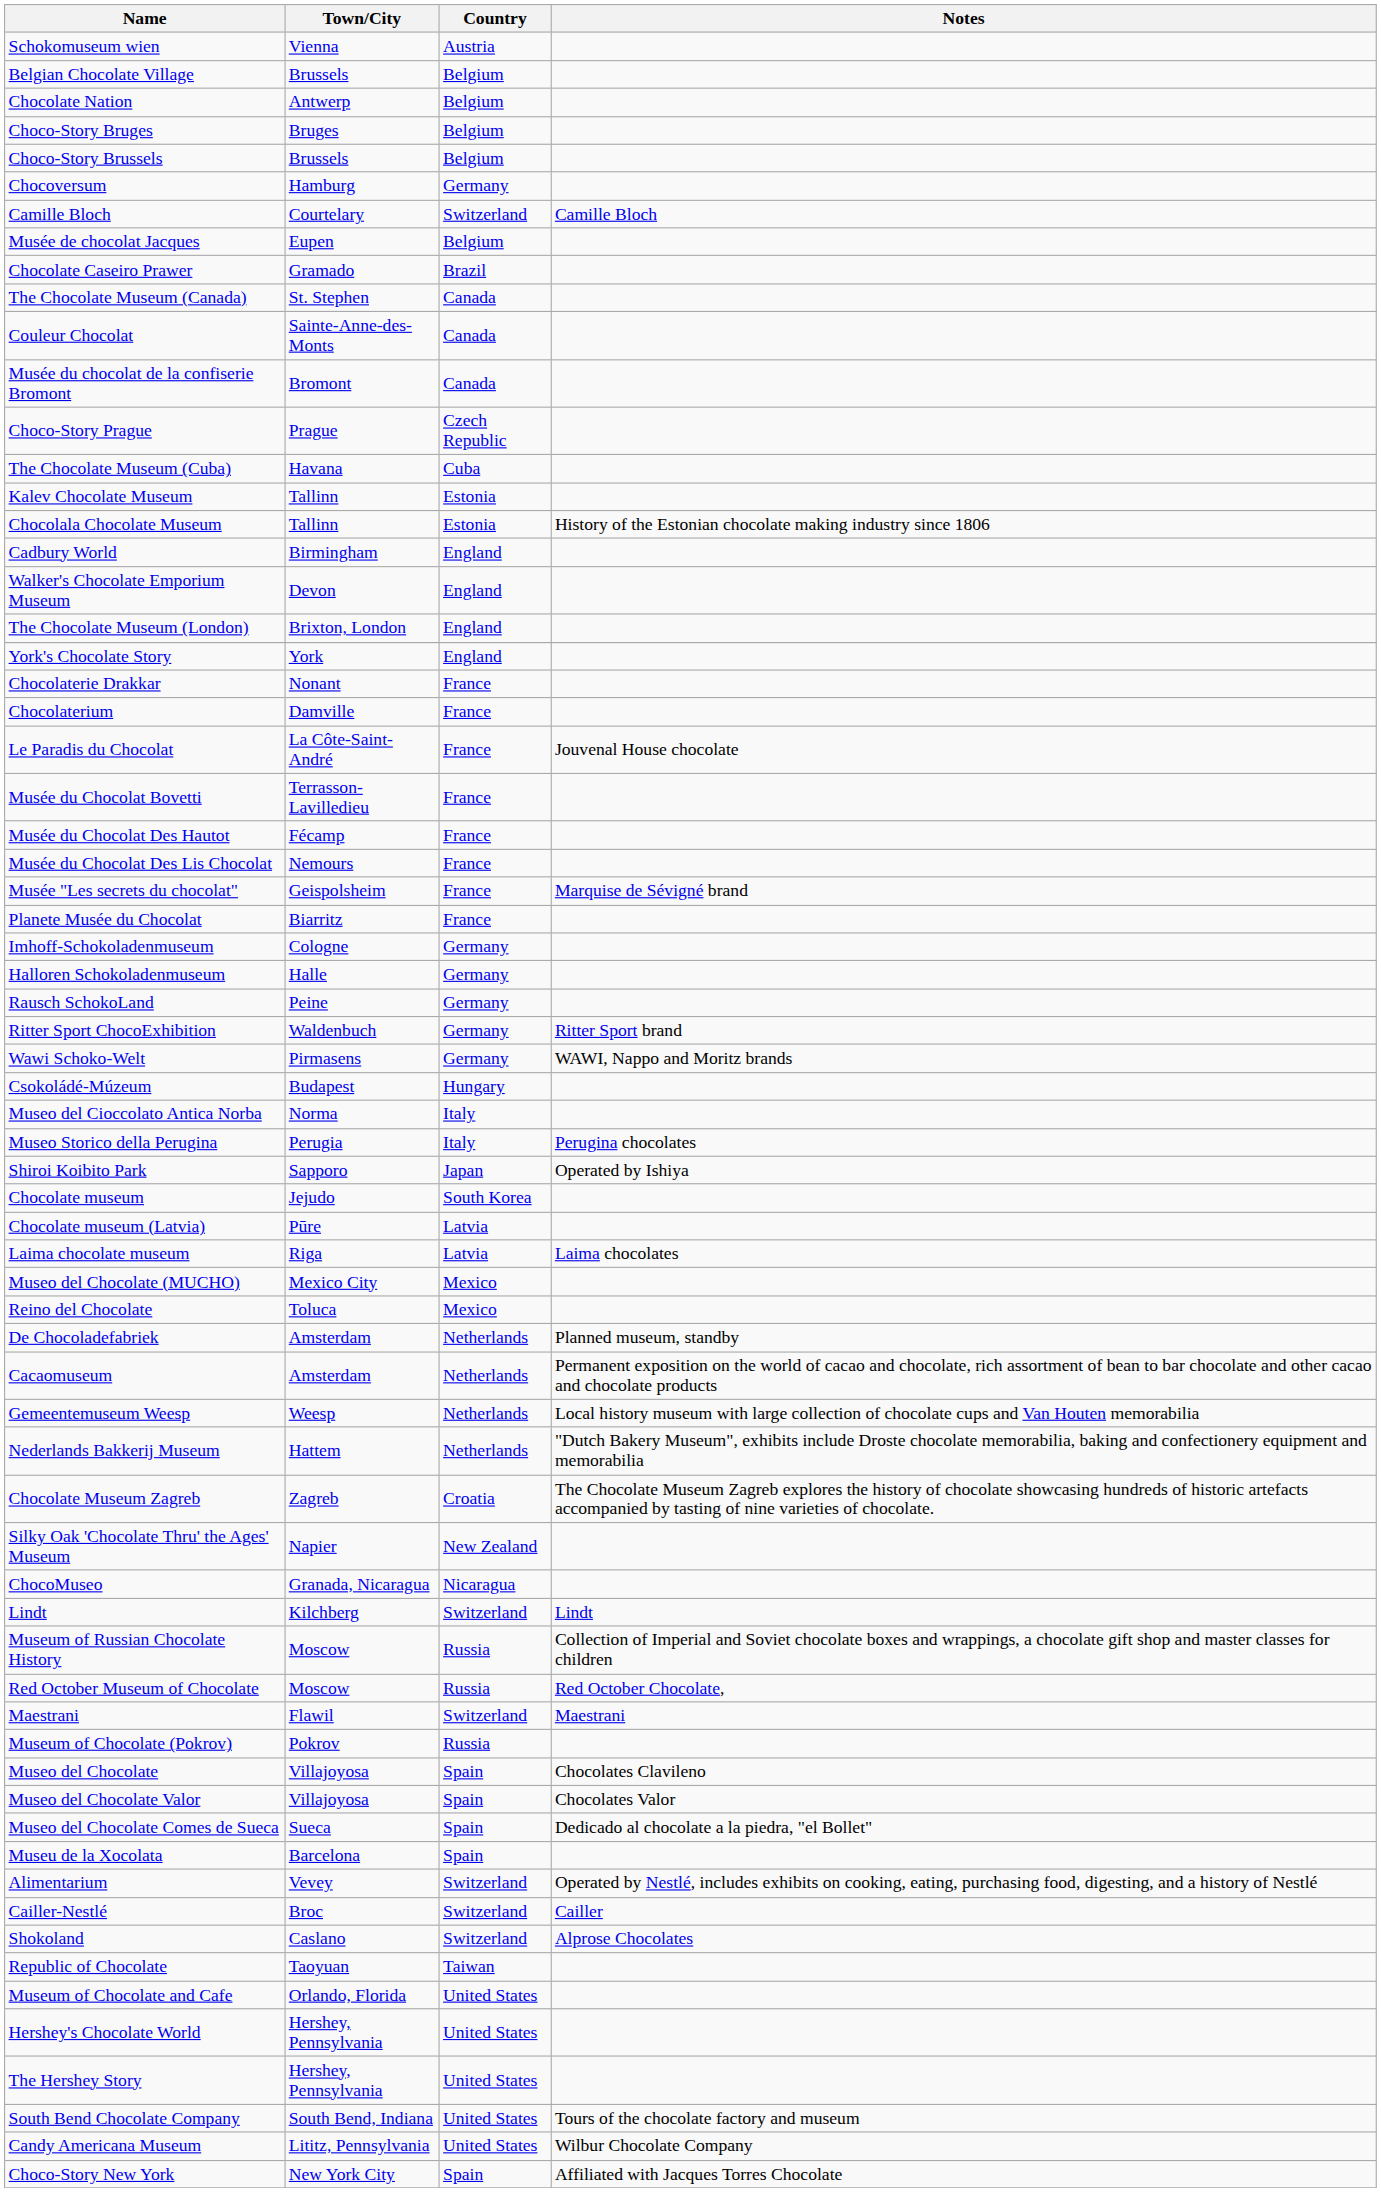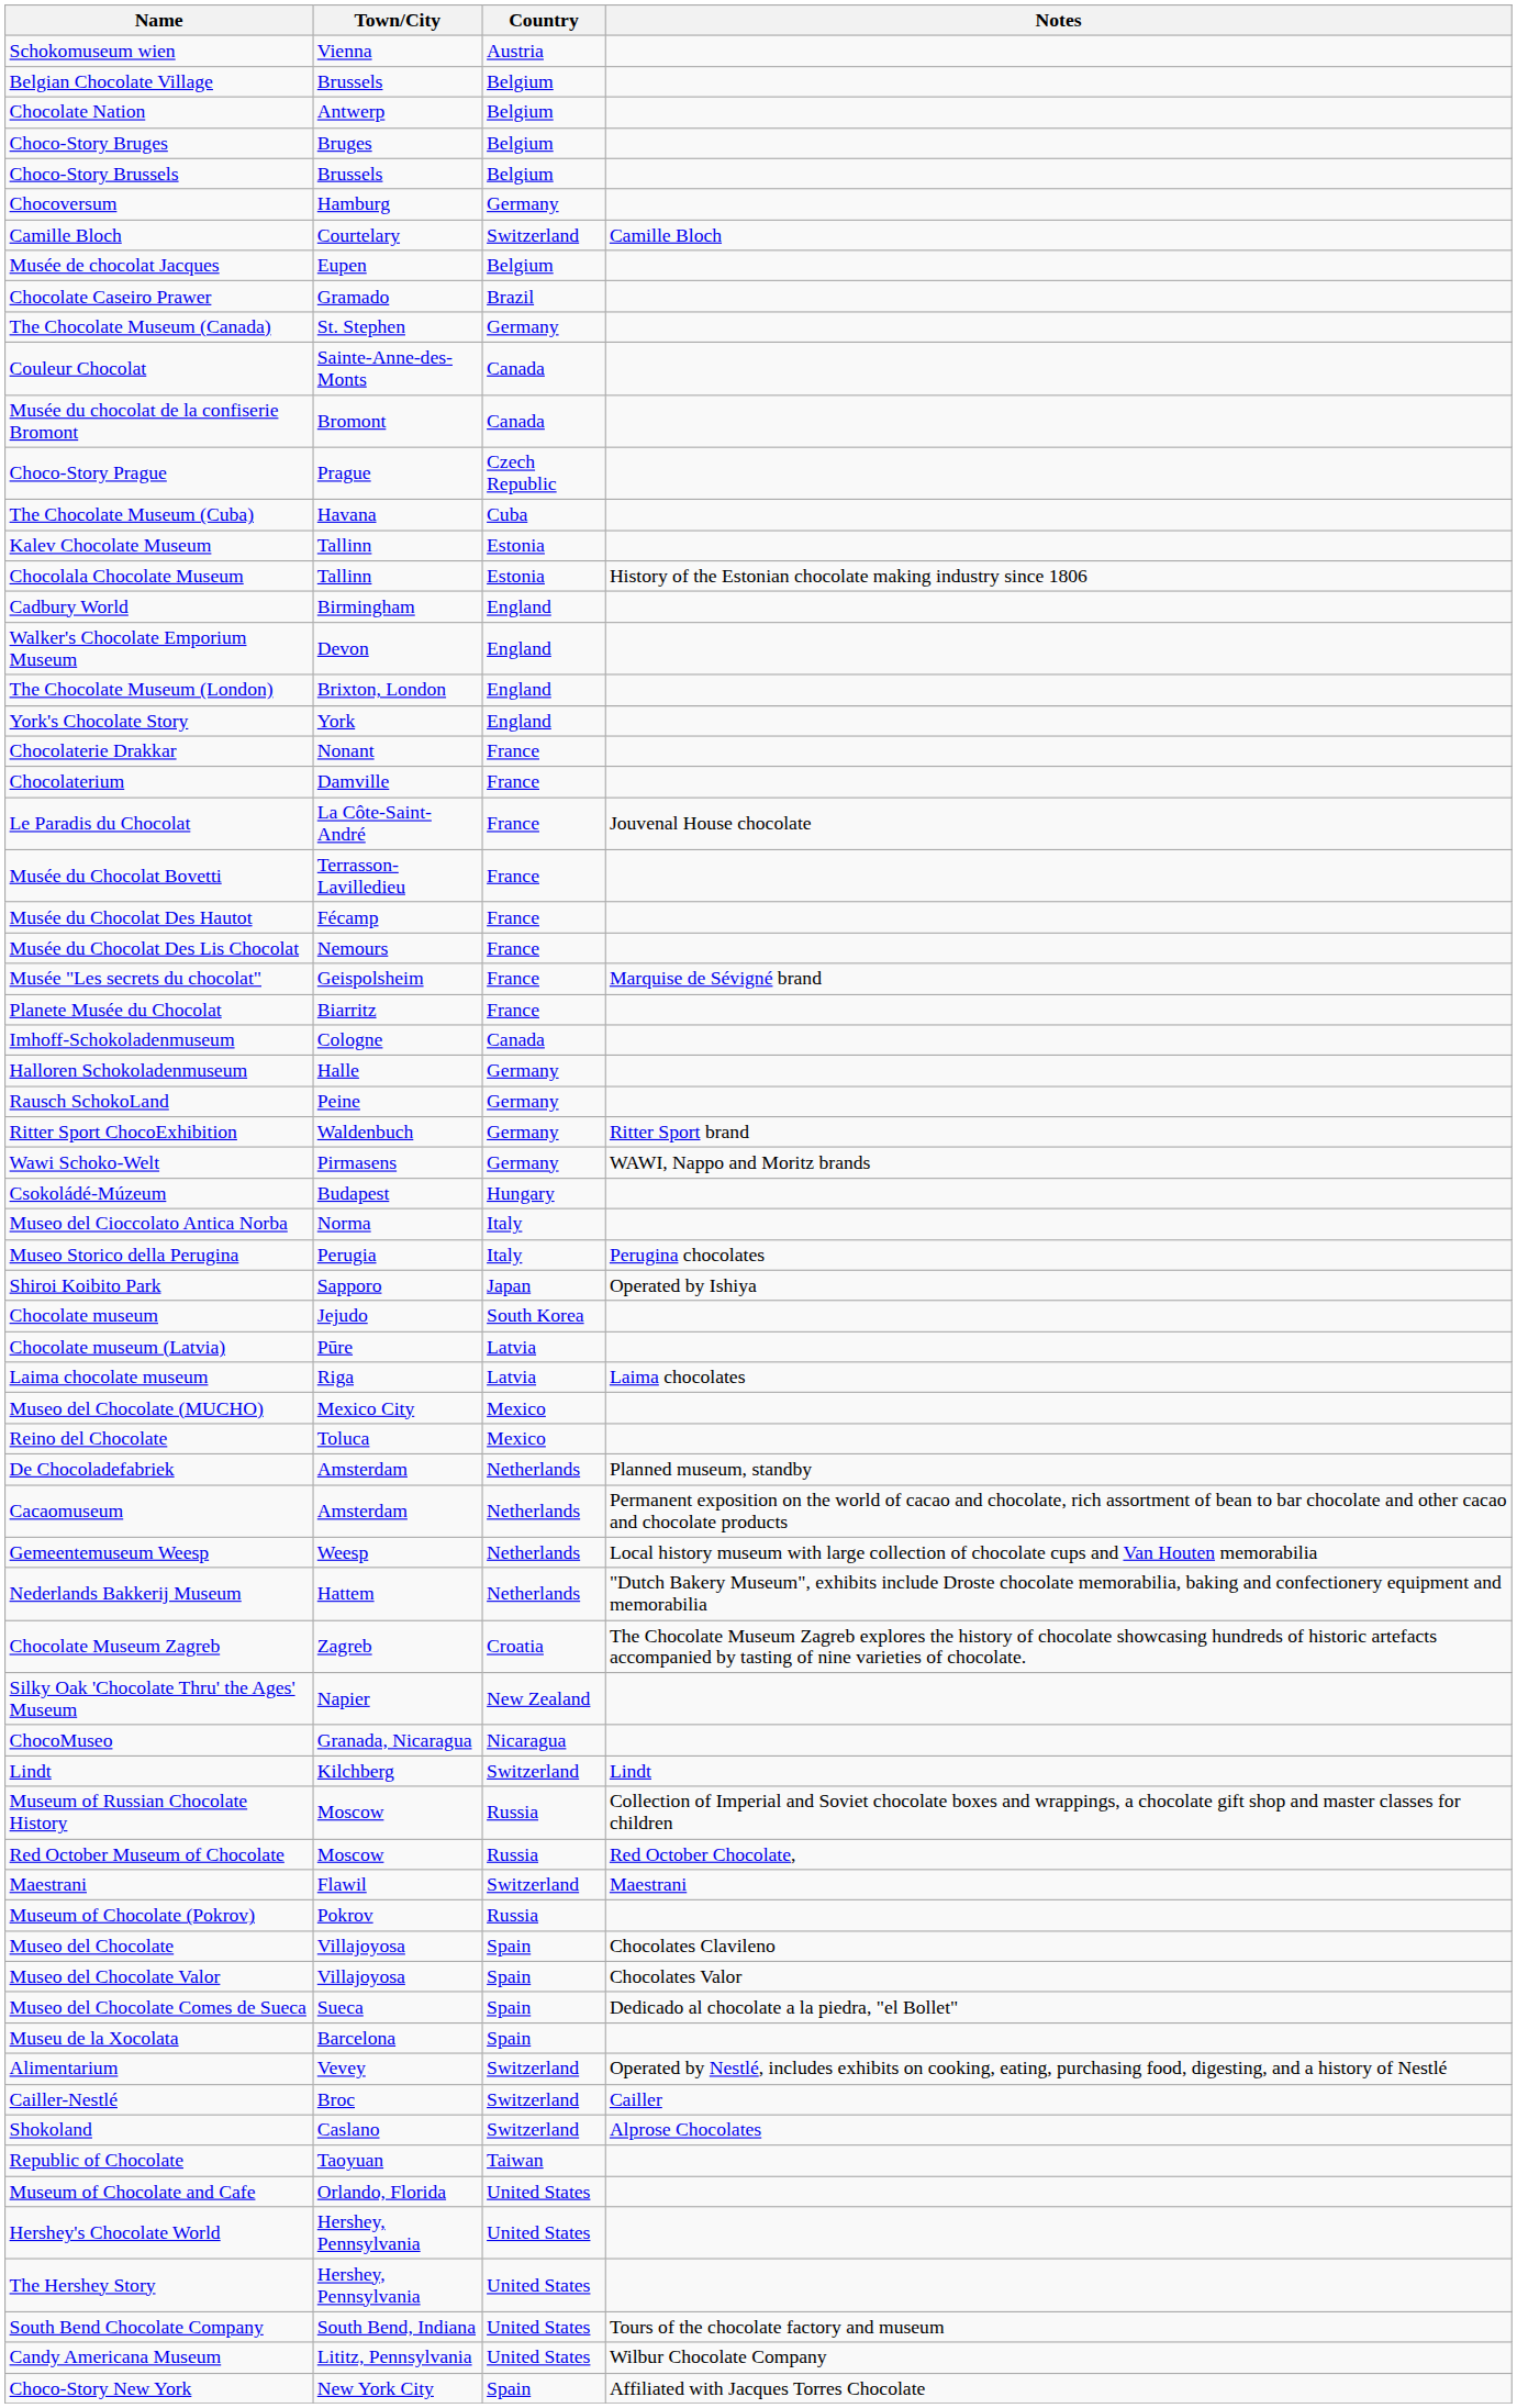 <table class="wikitable sortable">
 <tr>
 <th>Name</th>
 <th>Town/City</th>
 <th>Country</th>
 <th>Notes</th>
 </tr>
 <tr>
 <td><a href='#'>Schokomuseum wien</a></td>
 <td><a href='#'>Vienna</a></td>
 <td><a href='#'>Austria</a></td>
 <td></td>
 </tr>
 <tr>
 <td><a href='#'>Belgian Chocolate Village</a></td>
 <td><a href='#'>Brussels</a></td>
 <td><a href='#'>Belgium</a></td>
 <td></td>
 </tr>
 <tr>
 <td><a href='#'>Chocolate Nation</a></td>
 <td><a href='#'>Antwerp</a></td>
 <td><a href='#'>Belgium</a></td>
 <td></td>
 </tr>
 <tr>
 <td><a href='#'>Choco-Story Bruges</a></td>
 <td><a href='#'>Bruges</a></td>
 <td><a href='#'>Belgium</a></td>
 <td></td>
 </tr>
 <tr>
 <td><a href='#'>Choco-Story Brussels</a></td>
 <td><a href='#'>Brussels</a></td>
 <td><a href='#'>Belgium</a></td>
 <td></td>
 </tr>
 <tr>
 <td><a href='#'>Chocoversum</a></td>
 <td><a href='#'>Hamburg</a></td>
 <td><a href='#'>Germany</a></td>
 <td></td>
 </tr>
 <tr>
 <td><a href='#'>Camille Bloch</a></td>
 <td><a href='#'>Courtelary</a></td>
 <td><a href='#'>Switzerland</a></td>
 <td><a href='#'>Camille Bloch</a></td>
 </tr>
 <tr>
 <td><a href='#'>Musée de chocolat Jacques</a></td>
 <td><a href='#'>Eupen</a></td>
 <td><a href='#'>Belgium</a></td>
 <td></td>
 </tr>
 <tr>
 <td><a href='#'>Chocolate Caseiro Prawer</a></td>
 <td><a href='#'>Gramado</a></td>
 <td><a href='#'>Brazil</a></td>
 <td></td>
 </tr>
 <tr>
 <td><a href='#'>The Chocolate Museum (Canada)</a></td>
 <td><a href='#'>St. Stephen</a></td>
-<td><a href='#'>Canada</a></td>
+<td><a href='#'>Germany</a></td>
 <td></td>
 </tr>
 <tr>
 <td><a href='#'>Couleur Chocolat</a></td>
 <td><a href='#'>Sainte-Anne-des-Monts</a></td>
 <td><a href='#'>Canada</a></td>
 <td></td>
 </tr>
 <tr>
 <td><a href='#'>Musée du chocolat de la confiserie Bromont</a></td>
 <td><a href='#'>Bromont</a></td>
 <td><a href='#'>Canada</a></td>
 <td></td>
 </tr>
 <tr>
 <td><a href='#'>Choco-Story Prague</a></td>
 <td><a href='#'>Prague</a></td>
 <td><a href='#'>Czech Republic</a></td>
 <td></td>
 </tr>
 <tr>
 <td><a href='#'>The Chocolate Museum (Cuba)</a></td>
 <td><a href='#'>Havana</a></td>
 <td><a href='#'>Cuba</a></td>
 <td></td>
 </tr>
 <tr>
 <td><a href='#'>Kalev Chocolate Museum</a></td>
 <td><a href='#'>Tallinn</a></td>
 <td><a href='#'>Estonia</a></td>
 <td></td>
 </tr>
 <tr>
 <td><a href='#'>Chocolala Chocolate Museum</a></td>
 <td><a href='#'>Tallinn</a></td>
 <td><a href='#'>Estonia</a></td>
 <td>History of the Estonian chocolate making industry since 1806</td>
 </tr>
 <tr>
 <td><a href='#'>Cadbury World</a></td>
 <td><a href='#'>Birmingham</a></td>
 <td><a href='#'>England</a></td>
 <td></td>
 </tr>
 <tr>
 <td><a href='#'>Walker's Chocolate Emporium Museum</a></td>
 <td><a href='#'>Devon</a></td>
 <td><a href='#'>England</a></td>
 <td></td>
 </tr>
 <tr>
 <td><a href='#'>The Chocolate Museum (London)</a></td>
 <td><a href='#'>Brixton, London</a></td>
 <td><a href='#'>England</a></td>
 <td></td>
 </tr>
 <tr>
 </tr>
 <tr>
 <td><a href='#'>York's Chocolate Story</a></td>
 <td><a href='#'>York</a></td>
 <td><a href='#'>England</a></td>
 <td></td>
 </tr>
 <tr>
 <td><a href='#'>Chocolaterie Drakkar</a></td>
 <td><a href='#'>Nonant</a></td>
 <td><a href='#'>France</a></td>
 <td></td>
 </tr>
 <tr>
 <td><a href='#'>Chocolaterium</a></td>
 <td><a href='#'>Damville</a></td>
 <td><a href='#'>France</a></td>
 <td></td>
 </tr>
 <tr>
 <td><a href='#'>Le Paradis du Chocolat</a></td>
 <td><a href='#'>La Côte-Saint-André</a></td>
 <td><a href='#'>France</a></td>
 <td>Jouvenal House chocolate</td>
 </tr>
 <tr>
 <td><a href='#'>Musée du Chocolat Bovetti</a></td>
 <td><a href='#'>Terrasson-Lavilledieu</a></td>
 <td><a href='#'>France</a></td>
 <td></td>
 </tr>
 <tr>
 <td><a href='#'>Musée du Chocolat Des Hautot</a></td>
 <td><a href='#'>Fécamp</a></td>
 <td><a href='#'>France</a></td>
 <td></td>
 </tr>
 <tr>
 <td><a href='#'>Musée du Chocolat Des Lis Chocolat</a></td>
 <td><a href='#'>Nemours</a></td>
 <td><a href='#'>France</a></td>
 <td></td>
 </tr>
 <tr>
 <td><a href='#'>Musée "Les secrets du chocolat"</a></td>
 <td><a href='#'>Geispolsheim</a></td>
 <td><a href='#'>France</a></td>
 <td><a href='#'>Marquise de Sévigné</a> brand</td>
 </tr>
 <tr>
 <td><a href='#'>Planete Musée du Chocolat</a></td>
 <td><a href='#'>Biarritz</a></td>
 <td><a href='#'>France</a></td>
 <td></td>
 </tr>
 <tr>
 <td><a href='#'>Imhoff-Schokoladenmuseum</a></td>
 <td><a href='#'>Cologne</a></td>
-<td><a href='#'>Germany</a></td>
+<td><a href='#'>Canada</a></td>
 <td></td>
 </tr>
 <tr>
 <td><a href='#'>Halloren Schokoladenmuseum</a></td>
 <td><a href='#'>Halle</a></td>
 <td><a href='#'>Germany</a></td>
 <td></td>
 </tr>
 <tr>
 <td><a href='#'>Rausch SchokoLand</a></td>
 <td><a href='#'>Peine</a></td>
 <td><a href='#'>Germany</a></td>
 <td></td>
 </tr>
 <tr>
 <td><a href='#'>Ritter Sport ChocoExhibition</a></td>
 <td><a href='#'>Waldenbuch</a></td>
 <td><a href='#'>Germany</a></td>
 <td><a href='#'>Ritter Sport</a> brand</td>
 </tr>
 <tr>
 <td><a href='#'>Wawi Schoko-Welt</a></td>
 <td><a href='#'>Pirmasens</a></td>
 <td><a href='#'>Germany</a></td>
 <td>WAWI, Nappo and Moritz brands</td>
 </tr>
 <tr>
 <td><a href='#'>Csokoládé-Múzeum</a></td>
 <td><a href='#'>Budapest</a></td>
 <td><a href='#'>Hungary</a></td>
 <td></td>
 </tr>
 <tr>
 <td><a href='#'>Museo del Cioccolato Antica Norba</a></td>
 <td><a href='#'>Norma</a></td>
 <td><a href='#'>Italy</a></td>
 <td></td>
 </tr>
 <tr>
 <td><a href='#'>Museo Storico della Perugina</a></td>
 <td><a href='#'>Perugia</a></td>
 <td><a href='#'>Italy</a></td>
 <td><a href='#'>Perugina</a> chocolates</td>
 </tr>
 <tr>
 <td><a href='#'>Shiroi Koibito Park</a></td>
 <td><a href='#'>Sapporo</a></td>
 <td><a href='#'>Japan</a></td>
 <td>Operated by Ishiya</td>
 </tr>
 <tr>
 <td><a href='#'>Chocolate museum</a></td>
 <td><a href='#'>Jejudo</a></td>
 <td><a href='#'>South Korea</a></td>
 <td></td>
 </tr>
 <tr>
 <td><a href='#'>Chocolate museum (Latvia)</a></td>
 <td><a href='#'>Pūre</a></td>
 <td><a href='#'>Latvia</a></td>
 <td></td>
 </tr>
 <tr>
 <td><a href='#'>Laima chocolate museum</a></td>
 <td><a href='#'>Riga</a></td>
 <td><a href='#'>Latvia</a></td>
 <td><a href='#'>Laima</a> chocolates</td>
 </tr>
 <tr>
 <td><a href='#'>Museo del Chocolate (MUCHO)</a></td>
 <td><a href='#'>Mexico City</a></td>
 <td><a href='#'>Mexico</a></td>
 <td></td>
 </tr>
 <tr>
 <td><a href='#'>Reino del Chocolate</a></td>
 <td><a href='#'>Toluca</a></td>
 <td><a href='#'>Mexico</a></td>
 <td></td>
 </tr>
 <tr>
 <td><a href='#'>De Chocoladefabriek</a></td>
 <td><a href='#'>Amsterdam</a></td>
 <td><a href='#'>Netherlands</a></td>
 <td>Planned museum, standby</td>
 </tr>
 <tr>
 <td><a href='#'>Cacaomuseum</a></td>
 <td><a href='#'>Amsterdam</a></td>
 <td><a href='#'>Netherlands</a></td>
 <td>Permanent exposition on the world of cacao and chocolate, rich assortment of bean to bar chocolate and other cacao and chocolate products</td>
 </tr>
 <tr>
 <td><a href='#'>Gemeentemuseum Weesp</a></td>
 <td><a href='#'>Weesp</a></td>
 <td><a href='#'>Netherlands</a></td>
 <td>Local history museum with large collection of chocolate cups and <a href='#'>Van Houten</a> memorabilia</td>
 </tr>
 <tr>
 <td><a href='#'>Nederlands Bakkerij Museum</a></td>
 <td><a href='#'>Hattem</a></td>
 <td><a href='#'>Netherlands</a></td>
 <td>"Dutch Bakery Museum", exhibits include Droste chocolate memorabilia, baking and confectionery equipment and memorabilia</td>
 </tr>
 <tr>
 <td><a href='#'>Chocolate Museum Zagreb</a></td>
 <td><a href='#'>Zagreb</a></td>
 <td><a href='#'>Croatia</a></td>
 <td>The Chocolate Museum Zagreb explores the history of chocolate showcasing hundreds of historic artefacts accompanied by tasting of nine varieties of chocolate.</td>
 </tr>
 <tr>
 <td><a href='#'>Silky Oak 'Chocolate Thru' the Ages' Museum</a></td>
 <td><a href='#'>Napier</a></td>
 <td><a href='#'>New Zealand</a></td>
 <td></td>
 </tr>
 <tr>
 <td><a href='#'>ChocoMuseo</a></td>
 <td><a href='#'>Granada, Nicaragua</a></td>
 <td><a href='#'>Nicaragua</a></td>
 <td></td>
 </tr>
 <tr>
 <td><a href='#'>Lindt</a></td>
 <td><a href='#'>Kilchberg</a></td>
 <td><a href='#'>Switzerland</a></td>
 <td><a href='#'>Lindt</a></td>
 </tr>
 <tr>
 <td><a href='#'>Museum of Russian Chocolate History</a></td>
 <td><a href='#'>Moscow</a></td>
 <td><a href='#'>Russia</a></td>
 <td>Collection of Imperial and Soviet chocolate boxes and wrappings, a chocolate gift shop and master classes for children</td>
 </tr>
 <tr>
 <td><a href='#'>Red October Museum of Chocolate</a></td>
 <td><a href='#'>Moscow</a></td>
 <td><a href='#'>Russia</a></td>
 <td><a href='#'>Red October Chocolate</a>,</td>
 </tr>
 <tr>
 <td><a href='#'>Maestrani</a></td>
 <td><a href='#'>Flawil</a></td>
 <td><a href='#'>Switzerland</a></td>
 <td><a href='#'>Maestrani</a></td>
 </tr>
 <tr>
 <td><a href='#'>Museum of Chocolate (Pokrov)</a></td>
 <td><a href='#'>Pokrov</a></td>
 <td><a href='#'>Russia</a></td>
 <td></td>
 </tr>
 <tr>
 <td><a href='#'>Museo del Chocolate</a></td>
 <td><a href='#'>Villajoyosa</a></td>
 <td><a href='#'>Spain</a></td>
 <td>Chocolates Clavileno</td>
 </tr>
 <tr>
 <td><a href='#'>Museo del Chocolate Valor</a></td>
 <td><a href='#'>Villajoyosa</a></td>
 <td><a href='#'>Spain</a></td>
 <td>Chocolates Valor</td>
 </tr>
 <tr>
 <td><a href='#'>Museo del Chocolate Comes de Sueca</a></td>
 <td><a href='#'>Sueca</a></td>
 <td><a href='#'>Spain</a></td>
 <td>Dedicado al chocolate a la piedra, "el Bollet"</td>
 </tr>
 <tr>
 <td><a href='#'>Museu de la Xocolata</a></td>
 <td><a href='#'>Barcelona</a></td>
 <td><a href='#'>Spain</a></td>
 <td></td>
 </tr>
 <tr>
 <td><a href='#'>Alimentarium</a></td>
 <td><a href='#'>Vevey</a></td>
 <td><a href='#'>Switzerland</a></td>
 <td>Operated by <a href='#'>Nestlé</a>, includes exhibits on cooking, eating, purchasing food, digesting, and a history of Nestlé</td>
 </tr>
 <tr>
 <td><a href='#'>Cailler-Nestlé</a></td>
 <td><a href='#'>Broc</a></td>
 <td><a href='#'>Switzerland</a></td>
 <td><a href='#'>Cailler</a></td>
 </tr>
 <tr>
 <td><a href='#'>Shokoland</a></td>
 <td><a href='#'>Caslano</a></td>
 <td><a href='#'>Switzerland</a></td>
 <td><a href='#'>Alprose Chocolates</a></td>
 </tr>
 <tr>
 <td><a href='#'>Republic of Chocolate</a></td>
 <td><a href='#'>Taoyuan</a></td>
 <td><a href='#'>Taiwan</a></td>
 <td></td>
 </tr>
 <tr>
 <td><a href='#'>Museum of Chocolate and Cafe</a></td>
 <td><a href='#'>Orlando, Florida</a></td>
 <td><a href='#'>United States</a></td>
 <td></td>
 </tr>
 <tr>
 <td><a href='#'>Hershey's Chocolate World</a></td>
 <td><a href='#'>Hershey, Pennsylvania</a></td>
 <td><a href='#'>United States</a></td>
 <td></td>
 </tr>
 <tr>
 <td><a href='#'>The Hershey Story</a></td>
 <td><a href='#'>Hershey, Pennsylvania</a></td>
 <td><a href='#'>United States</a></td>
 <td></td>
 </tr>
 <tr>
 <td><a href='#'>South Bend Chocolate Company</a></td>
 <td><a href='#'>South Bend, Indiana</a></td>
 <td><a href='#'>United States</a></td>
 <td>Tours of the chocolate factory and museum</td>
 </tr>
 <tr>
 <td><a href='#'>Candy Americana Museum</a></td>
 <td><a href='#'>Lititz, Pennsylvania</a></td>
 <td><a href='#'>United States</a></td>
 <td>Wilbur Chocolate Company</td>
 </tr>
 <tr>
 <td><a href='#'>Choco-Story New York</a></td>
 <td><a href='#'>New York City</a></td>
 <td><a href='#'>Spain</a></td>
 <td>Affiliated with Jacques Torres Chocolate</td>
 </tr>
 <tr>
 </tr>
 </table>
